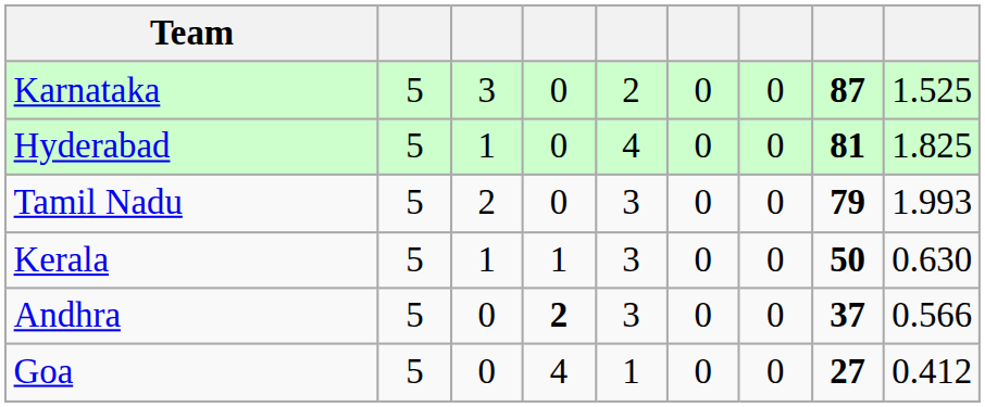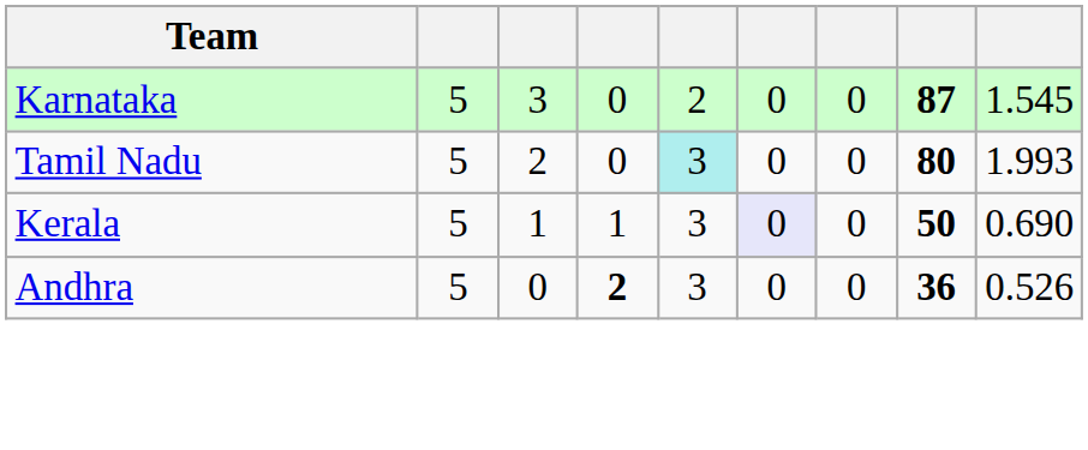 <table class="wikitable" style="text-align:center">
 <tr>
 <th style="width:160px">Team</th>
 <th style="width:25px"></th>
 <th style="width:25px"></th>
 <th style="width:25px"></th>
 <th style="width:25px"></th>
 <th style="width:25px"></th>
 <th style="width:25px"></th>
 <th style="width:25px"></th>
 <th style="width:25px;"></th>
 </tr>
 <tr style="background:#cfc;">
 <td style="text-align:left"><a href='#'>Karnataka</a></td>
 <td>5</td>
 <td>3</td>
 <td>0</td>
 <td>2</td>
 <td>0</td>
 <td>0</td>
 <td><strong>87</strong></td>
-<td>1.525</td>
-</tr>
-<tr style="background:#cfc;">
-<td style="text-align:left"><a href='#'>Hyderabad</a></td>
-<td>5</td>
-<td>1</td>
-<td>0</td>
-<td>4</td>
-<td>0</td>
-<td>0</td>
-<td><strong>81</strong></td>
-<td>1.825</td>
+<td>1.545</td>
 </tr>
 <tr>
 <td style="text-align:left"><a href='#'>Tamil Nadu</a></td>
 <td>5</td>
 <td>2</td>
 <td>0</td>
-<td>3</td>
+<td style="background: paleturquoise;">3</td>
 <td>0</td>
 <td>0</td>
-<td><strong>79</strong></td>
+<td><strong>80</strong></td>
 <td>1.993</td>
 </tr>
 <tr>
 <td style="text-align:left"><a href='#'>Kerala</a></td>
 <td>5</td>
 <td>1</td>
 <td>1</td>
 <td>3</td>
-<td>0</td>
+<td style="background: lavender;">0</td>
 <td>0</td>
 <td><strong>50</strong></td>
-<td>0.630</td>
+<td>0.690</td>
 </tr>
 <tr>
 <td style="text-align:left"><a href='#'>Andhra</a></td>
 <td>5</td>
 <td>0</td>
 <td><strong>2</strong></td>
 <td>3</td>
 <td>0</td>
 <td>0</td>
-<td><strong>37</strong></td>
-<td>0.566</td>
-</tr>
-<tr>
-<td style="text-align:left"><a href='#'>Goa</a></td>
-<td>5</td>
-<td>0</td>
-<td>4</td>
-<td>1</td>
-<td>0</td>
-<td>0</td>
-<td><strong>27</strong></td>
-<td>0.412</td>
+<td><strong>36</strong></td>
+<td>0.526</td>
 </tr>
 </table>
